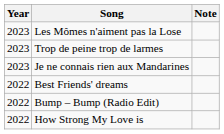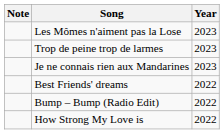 <table class="wikitable">
 <tr>
+<th>Note</th>
+<th>Song</th>
 <th>Year</th>
-<th>Song</th>
-<th>Note</th>
 </tr>
 <tr>
+<td></td>
+<td>Les Mômes n'aiment pas la Lose</td>
 <td>2023</td>
-<td>Les Mômes n'aiment pas la Lose</td>
-<td></td>
 </tr>
 <tr>
+<td></td>
+<td>Trop de peine trop de larmes</td>
 <td>2023</td>
-<td>Trop de peine trop de larmes</td>
-<td></td>
 </tr>
 <tr>
+<td></td>
+<td>Je ne connais rien aux Mandarines</td>
 <td>2023</td>
-<td>Je ne connais rien aux Mandarines</td>
-<td></td>
 </tr>
 <tr>
+<td></td>
+<td>Best Friends' dreams</td>
 <td>2022</td>
-<td>Best Friends' dreams</td>
-<td></td>
 </tr>
 <tr>
+<td></td>
+<td>Bump – Bump (Radio Edit)</td>
 <td>2022</td>
-<td>Bump – Bump (Radio Edit)</td>
-<td></td>
 </tr>
 <tr>
+<td></td>
+<td>How Strong My Love is</td>
 <td>2022</td>
-<td>How Strong My Love is</td>
-<td></td>
 </tr>
 </table>
